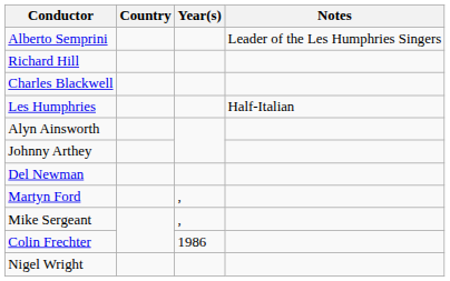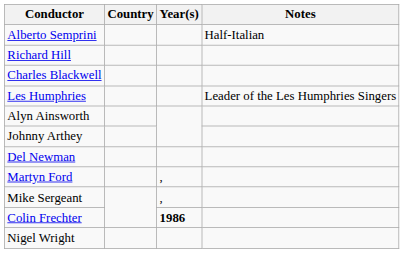 <table class="wikitable plainrowheaders">
 <tr>
 <th>Conductor</th>
 <th>Country</th>
 <th>Year(s)</th>
 <th>Notes</th>
 </tr>
 <tr>
 <td><a href='#'>Alberto Semprini</a></td>
 <td></td>
 <td></td>
-<td>Leader of the Les Humphries Singers</td>
+<td>Half-Italian</td>
 </tr>
 <tr>
 <td><a href='#'>Richard Hill</a></td>
 <td></td>
 <td></td>
 <td></td>
 </tr>
 <tr>
 <td><a href='#'>Charles Blackwell</a></td>
 <td></td>
 <td></td>
 <td></td>
 </tr>
 <tr>
 <td><a href='#'>Les Humphries</a></td>
 <td></td>
 <td></td>
-<td>Half-Italian</td>
+<td>Leader of the Les Humphries Singers</td>
 </tr>
 <tr>
 <td>Alyn Ainsworth</td>
 <td></td>
 <td rowspan="2"></td>
 <td></td>
 </tr>
 <tr>
 <td>Johnny Arthey</td>
 <td></td>
 <td></td>
 </tr>
 <tr>
 <td><a href='#'>Del Newman</a></td>
 <td></td>
 <td></td>
 <td></td>
 </tr>
 <tr>
 <td><a href='#'>Martyn Ford</a></td>
 <td></td>
 <td>, </td>
 <td></td>
 </tr>
 <tr>
 <td>Mike Sergeant</td>
 <td rowspan="2"></td>
 <td>, </td>
 <td></td>
 </tr>
 <tr>
 <td><a href='#'>Colin Frechter</a></td>
-<td>1986</td>
+<td><strong>1986</strong></td>
 <td></td>
 </tr>
 <tr>
 <td>Nigel Wright</td>
 <td></td>
 <td></td>
 <td></td>
 </tr>
 </table>
